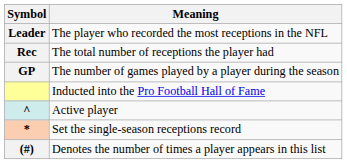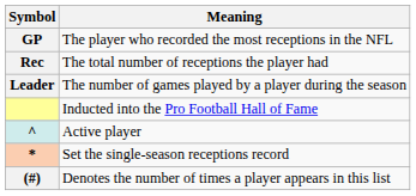 <table class="wikitable plainrowheaders" border="1">
 <tr>
 <th scope="col">Symbol</th>
 <th scope="col">Meaning</th>
 </tr>
 <tr>
-<th scope="row" style="text-align:center;"><strong>Leader</strong></th>
+<th scope="row" style="text-align:center;"><strong>GP</strong></th>
 <td>The player who recorded the most receptions in the NFL</td>
 </tr>
 <tr>
 <th scope="row" style="text-align:center;"><strong>Rec</strong></th>
 <td>The total number of receptions the player had</td>
 </tr>
 <tr>
-<th scope="row" style="text-align:center;"><strong>GP</strong></th>
+<th scope="row" style="text-align:center;"><strong>Leader</strong></th>
 <td>The number of games played by a player during the season</td>
 </tr>
 <tr>
 <th scope="row" style="text-align:center; background:#FFFF99;"></th>
 <td>Inducted into the <a href='#'>Pro Football Hall of Fame</a></td>
 </tr>
 <tr>
 <th scope="row" style="text-align:center; background:#cfecec;">^</th>
 <td>Active player</td>
 </tr>
 <tr>
 <th scope="row" style="text-align:center; background:#fbceb1;">*</th>
 <td>Set the single-season receptions record</td>
 </tr>
 <tr>
 <th scope="row" style="text-align:center;">(#)</th>
 <td>Denotes the number of times a player appears in this list</td>
 </tr>
 </table>
